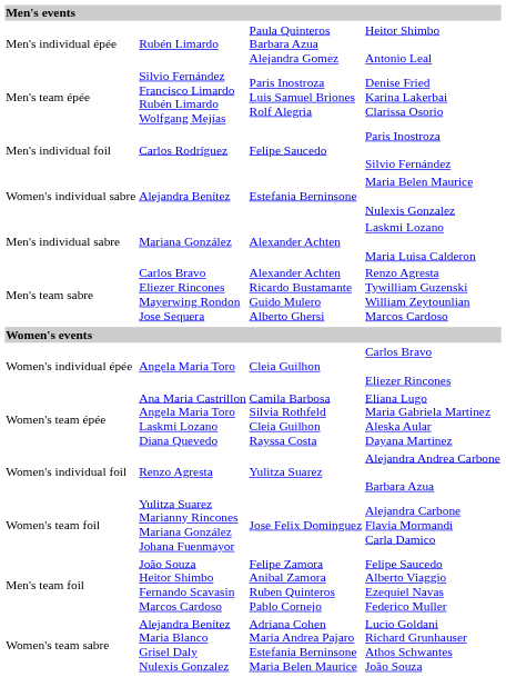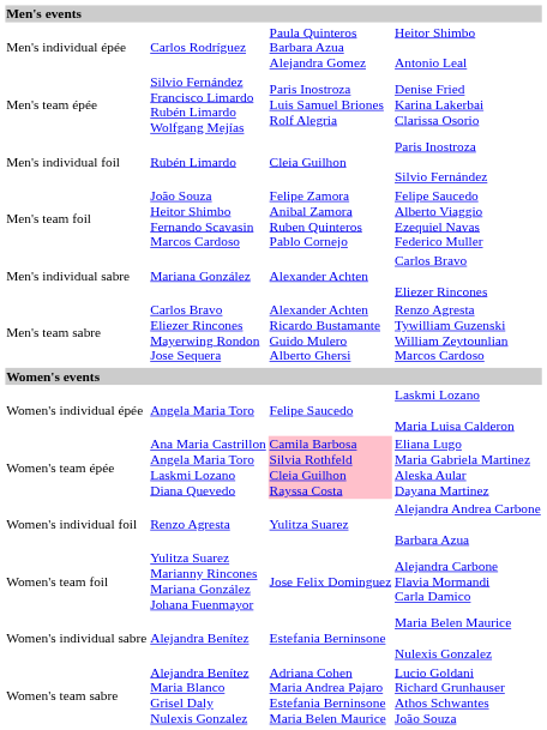 <table>
 <tr bgcolor="#cccccc">
 <td colspan=4><strong>Men's events</strong></td>
 </tr>
 <tr>
 <td>Men's individual épée<br></td>
-<td><a href='#'>Rubén Limardo</a><br><em></em></td>
+<td><a href='#'>Carlos Rodríguez</a><br><em></em></td>
 <td><a href='#'>Paula Quinteros</a><br><a href='#'>Barbara Azua</a><br><a href='#'>Alejandra Gomez</a><br><em></em></td>
 <td><a href='#'>Heitor Shimbo</a><br><em></em><br><a href='#'>Antonio Leal</a><br><em></em></td>
 </tr>
 <tr>
 <td>Men's team épée<br></td>
 <td><a href='#'>Silvio Fernández</a><br><a href='#'>Francisco Limardo</a><br><a href='#'>Rubén Limardo</a><br><a href='#'>Wolfgang Mejías</a><br><em></em></td>
 <td><a href='#'>Paris Inostroza</a><br><a href='#'>Luis Samuel Briones</a><br><a href='#'>Rolf Alegria</a><br><em></em></td>
 <td><a href='#'>Denise Fried</a><br><a href='#'>Karina Lakerbai</a><br><a href='#'>Clarissa Osorio</a><br><em></em></td>
 </tr>
 <tr>
 <td>Men's individual foil<br></td>
-<td><a href='#'>Carlos Rodríguez</a><br><em></em></td>
-<td><a href='#'>Felipe Saucedo</a><br><em></em></td>
+<td><a href='#'>Rubén Limardo</a><br><em></em></td>
+<td><a href='#'>Cleia Guilhon</a><br><em></em></td>
 <td><a href='#'>Paris Inostroza</a><br><em></em><br><a href='#'>Silvio Fernández</a><br><em></em></td>
 </tr>
 <tr>
-<td>Women's individual sabre<br></td>
-<td><a href='#'>Alejandra Benítez</a><br><em></em></td>
-<td><a href='#'>Estefania Berninsone</a><br><em></em></td>
-<td><a href='#'>Maria Belen Maurice</a><br><em></em><br><a href='#'>Nulexis Gonzalez</a><br><em></em></td>
+<td>Men's team foil<br></td>
+<td><a href='#'>João Souza</a><br><a href='#'>Heitor Shimbo</a><br><a href='#'>Fernando Scavasin</a><br><a href='#'>Marcos Cardoso</a><br><em></em></td>
+<td><a href='#'>Felipe Zamora</a><br><a href='#'>Anibal Zamora</a><br><a href='#'>Ruben Quinteros</a><br><a href='#'>Pablo Cornejo</a><br><em></em></td>
+<td><a href='#'>Felipe Saucedo</a><br><a href='#'>Alberto Viaggio</a><br><a href='#'>Ezequiel Navas</a><br><a href='#'>Federico Muller</a><br><em></em></td>
 </tr>
 <tr>
 <td>Men's individual sabre<br></td>
 <td><a href='#'>Mariana González</a><br><em></em></td>
 <td><a href='#'>Alexander Achten</a><br><em></em></td>
-<td><a href='#'>Laskmi Lozano</a><br><em></em><br><a href='#'>Maria Luisa Calderon</a><br><em></em></td>
+<td><a href='#'>Carlos Bravo</a><br><em></em><br><a href='#'>Eliezer Rincones</a><br><em></em></td>
 </tr>
 <tr>
 <td>Men's team sabre<br></td>
 <td><a href='#'>Carlos Bravo</a><br><a href='#'>Eliezer Rincones</a><br><a href='#'>Mayerwing Rondon</a><br><a href='#'>Jose Sequera</a><br><em></em></td>
 <td><a href='#'>Alexander Achten</a><br><a href='#'>Ricardo Bustamante</a><br><a href='#'>Guido Mulero</a><br><a href='#'>Alberto Ghersi</a><br><em></em></td>
 <td><a href='#'>Renzo Agresta</a><br><a href='#'>Tywilliam Guzenski</a><br><a href='#'>William Zeytounlian</a><br><a href='#'>Marcos Cardoso</a><br><em></em></td>
 </tr>
 <tr>
 </tr>
 <tr bgcolor="#cccccc">
 <td colspan=4><strong>Women's events</strong></td>
 </tr>
 <tr>
 <td>Women's individual épée<br></td>
 <td><a href='#'>Angela Maria Toro</a><br><em></em></td>
-<td><a href='#'>Cleia Guilhon</a><br><em></em></td>
-<td><a href='#'>Carlos Bravo</a><br><em></em><br><a href='#'>Eliezer Rincones</a><br><em></em></td>
+<td><a href='#'>Felipe Saucedo</a><br><em></em></td>
+<td><a href='#'>Laskmi Lozano</a><br><em></em><br><a href='#'>Maria Luisa Calderon</a><br><em></em></td>
 </tr>
 <tr>
 <td>Women's team épée<br></td>
 <td><a href='#'>Ana Maria Castrillon</a><br><a href='#'>Angela Maria Toro</a><br><a href='#'>Laskmi Lozano</a><br><a href='#'>Diana Quevedo</a><br><em></em></td>
-<td><a href='#'>Camila Barbosa</a><br><a href='#'>Silvia Rothfeld</a><br><a href='#'>Cleia Guilhon</a><br><a href='#'>Rayssa Costa</a><br><em></em></td>
+<td style="background: pink;"><a href='#'>Camila Barbosa</a><br><a href='#'>Silvia Rothfeld</a><br><a href='#'>Cleia Guilhon</a><br><a href='#'>Rayssa Costa</a><br><em></em></td>
 <td><a href='#'>Eliana Lugo</a><br><a href='#'>Maria Gabriela Martinez</a><br><a href='#'>Aleska Aular</a><br><a href='#'>Dayana Martinez</a><br><em></em></td>
 </tr>
 <tr>
 <td>Women's individual foil<br></td>
 <td><a href='#'>Renzo Agresta</a><br><em></em></td>
 <td><a href='#'>Yulitza Suarez</a><br><em></em></td>
 <td><a href='#'>Alejandra Andrea Carbone</a><br><em></em><br><a href='#'>Barbara Azua</a><br><em></em></td>
 </tr>
 <tr>
 <td>Women's team foil<br></td>
 <td><a href='#'>Yulitza Suarez</a><br><a href='#'>Marianny Rincones</a><br><a href='#'>Mariana González</a><br><a href='#'>Johana Fuenmayor</a><br><em></em></td>
 <td><a href='#'>Jose Felix Dominguez</a><br><em></em></td>
 <td><a href='#'>Alejandra Carbone</a><br><a href='#'>Flavia Mormandi</a><br><a href='#'>Carla Damico</a><br><em></em></td>
 </tr>
 <tr>
-<td>Men's team foil<br></td>
-<td><a href='#'>João Souza</a><br><a href='#'>Heitor Shimbo</a><br><a href='#'>Fernando Scavasin</a><br><a href='#'>Marcos Cardoso</a><br><em></em></td>
-<td><a href='#'>Felipe Zamora</a><br><a href='#'>Anibal Zamora</a><br><a href='#'>Ruben Quinteros</a><br><a href='#'>Pablo Cornejo</a><br><em></em></td>
-<td><a href='#'>Felipe Saucedo</a><br><a href='#'>Alberto Viaggio</a><br><a href='#'>Ezequiel Navas</a><br><a href='#'>Federico Muller</a><br><em></em></td>
+<td>Women's individual sabre<br></td>
+<td><a href='#'>Alejandra Benítez</a><br><em></em></td>
+<td><a href='#'>Estefania Berninsone</a><br><em></em></td>
+<td><a href='#'>Maria Belen Maurice</a><br><em></em><br><a href='#'>Nulexis Gonzalez</a><br><em></em></td>
 </tr>
 <tr>
 <td>Women's team sabre<br></td>
 <td><a href='#'>Alejandra Benítez</a><br><a href='#'>Maria Blanco</a><br><a href='#'>Grisel Daly</a><br><a href='#'>Nulexis Gonzalez</a><br><em></em></td>
 <td><a href='#'>Adriana Cohen</a><br><a href='#'>Maria Andrea Pajaro</a><br><a href='#'>Estefania Berninsone</a><br><a href='#'>Maria Belen Maurice</a><br><em></em></td>
 <td><a href='#'>Lucio Goldani</a><br><a href='#'>Richard Grunhauser</a><br><a href='#'>Athos Schwantes</a><br><a href='#'>João Souza</a><br><em></em></td>
 </tr>
 <tr>
 </tr>
 </table>
